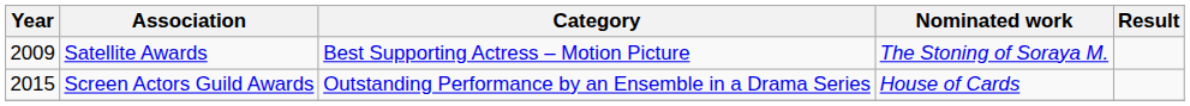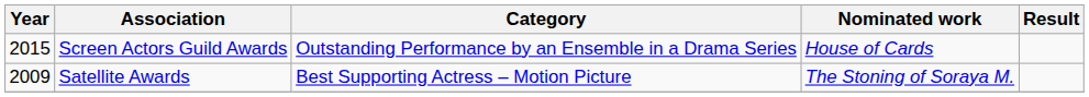 <table class="wikitable sortable">
 <tr>
 <th>Year</th>
 <th>Association</th>
 <th>Category</th>
 <th>Nominated work</th>
 <th>Result</th>
 </tr>
 <tr>
+<td>2015</td>
+<td><a href='#'>Screen Actors Guild Awards</a></td>
+<td><a href='#'>Outstanding Performance by an Ensemble in a Drama Series</a></td>
+<td><em><a href='#'>House of Cards</a></em></td>
+<td></td>
+</tr>
+<tr>
 <td>2009</td>
 <td><a href='#'>Satellite Awards</a></td>
 <td><a href='#'>Best Supporting Actress – Motion Picture</a></td>
 <td><em><a href='#'>The Stoning of Soraya M.</a></em></td>
 <td></td>
 </tr>
 <tr>
-<td>2015</td>
-<td><a href='#'>Screen Actors Guild Awards</a></td>
-<td><a href='#'>Outstanding Performance by an Ensemble in a Drama Series</a></td>
-<td><em><a href='#'>House of Cards</a></em></td>
-<td></td>
-</tr>
-<tr>
 </tr>
 </table>
